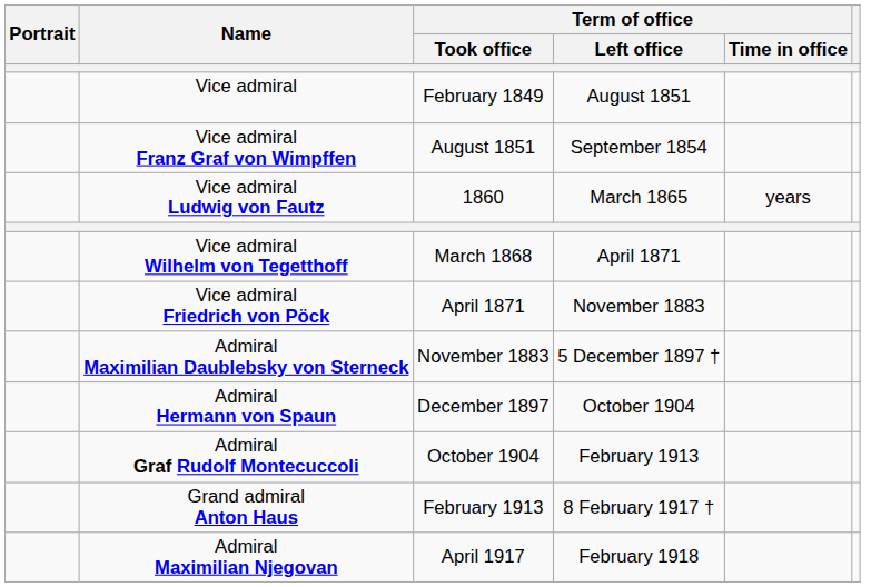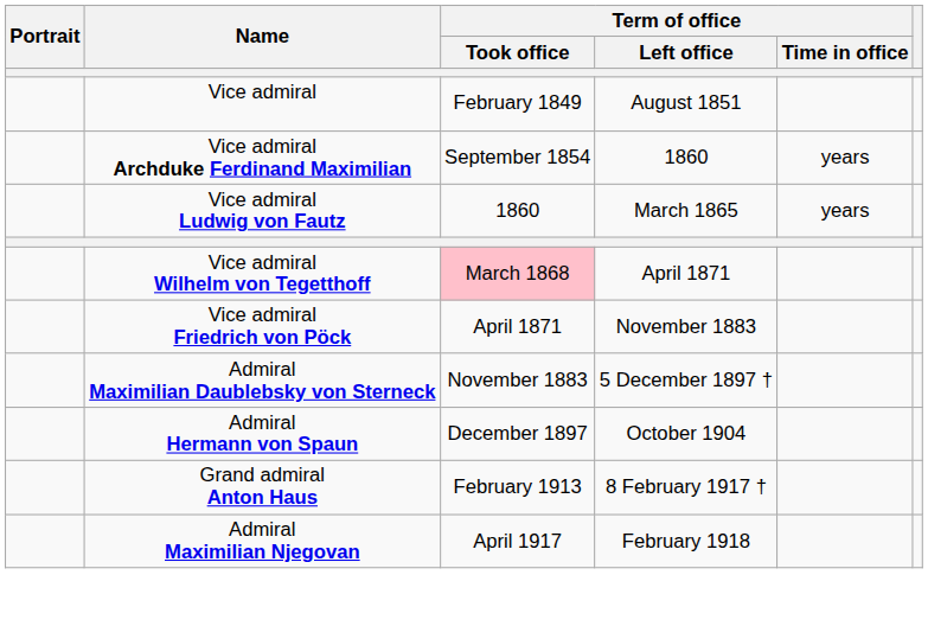 <table class="wikitable" style="text-align:center">
 <tr>
 <th rowspan=2>Portrait</th>
 <th rowspan=2>Name<br></th>
 <th colspan=3>Term of office</th>
 <th rowspan=2></th>
 </tr>
 <tr>
 <th>Took office</th>
 <th>Left office</th>
 <th>Time in office</th>
 </tr>
 <tr>
 <th colspan=6></th>
 </tr>
 <tr>
 <td></td>
 <td>Vice admiral<br><strong></strong><br></td>
 <td>February 1849</td>
 <td>August 1851</td>
 <td></td>
 <td></td>
 </tr>
 <tr>
 <td></td>
-<td>Vice admiral<br><strong><a href='#'>Franz Graf von Wimpffen</a></strong><br></td>
-<td>August 1851</td>
+<td>Vice admiral<br><strong>Archduke <a href='#'>Ferdinand Maximilian</a></strong><br></td>
 <td>September 1854</td>
-<td></td>
+<td>1860</td>
+<td> years</td>
 <td></td>
 </tr>
 <tr>
 <td></td>
 <td>Vice admiral<br><strong><a href='#'>Ludwig von Fautz</a></strong><br></td>
 <td>1860</td>
 <td>March 1865</td>
 <td> years</td>
 <td></td>
 </tr>
 <tr>
 <th colspan=6></th>
 </tr>
 <tr>
 <td></td>
 <td>Vice admiral<br><strong><a href='#'>Wilhelm von Tegetthoff</a></strong><br></td>
-<td>March 1868</td>
+<td style="background: pink;">March 1868</td>
 <td>April 1871</td>
 <td></td>
 <td></td>
 </tr>
 <tr>
 <td></td>
 <td>Vice admiral<br><strong><a href='#'>Friedrich von Pöck</a></strong><br></td>
 <td>April 1871</td>
 <td>November 1883</td>
 <td></td>
 <td></td>
 </tr>
 <tr>
 <td></td>
 <td>Admiral<br><strong><a href='#'>Maximilian Daublebsky von Sterneck</a></strong><br></td>
 <td>November 1883</td>
 <td>5 December 1897 †</td>
 <td></td>
 <td></td>
 </tr>
 <tr>
 <td></td>
 <td>Admiral<br><strong><a href='#'>Hermann von Spaun</a></strong><br></td>
 <td>December 1897</td>
 <td>October 1904</td>
 <td></td>
 <td></td>
 </tr>
 <tr>
 <td></td>
-<td>Admiral<br><strong>Graf <a href='#'>Rudolf Montecuccoli</a></strong><br></td>
-<td>October 1904</td>
-<td>February 1913</td>
-<td></td>
-<td></td>
-</tr>
-<tr>
-<td></td>
 <td>Grand admiral<br><strong><a href='#'>Anton Haus</a></strong><br></td>
 <td>February 1913</td>
 <td>8 February 1917 †</td>
 <td></td>
 <td></td>
 </tr>
 <tr>
 <td></td>
 <td>Admiral<br><strong><a href='#'>Maximilian Njegovan</a></strong><br></td>
 <td>April 1917</td>
 <td>February 1918</td>
 <td></td>
 <td></td>
 </tr>
 </table>
